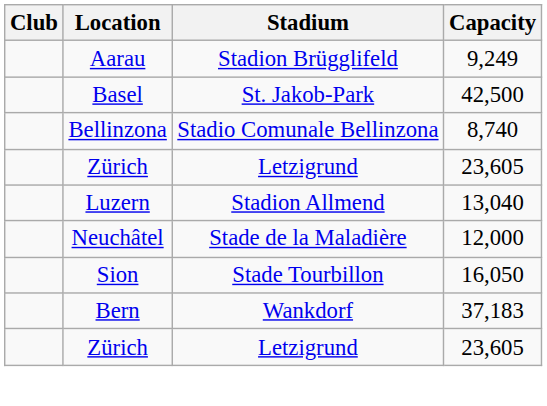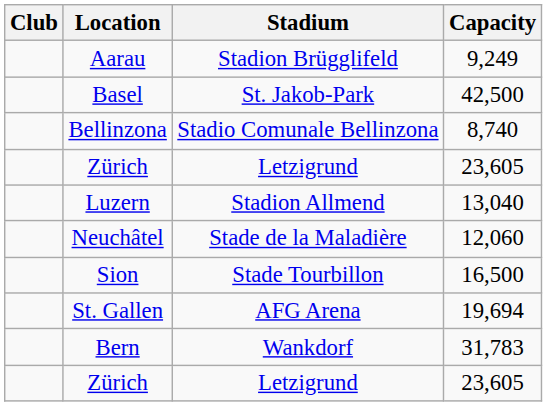 <table class="wikitable sortable" style="text-align:center;">
 <tr>
 <th>Club</th>
 <th>Location</th>
 <th>Stadium</th>
 <th>Capacity</th>
 </tr>
 <tr>
 <td style="text-align:left;"></td>
 <td><a href='#'>Aarau</a></td>
 <td><a href='#'>Stadion Brügglifeld</a></td>
 <td>9,249</td>
 </tr>
 <tr>
 <td style="text-align:left;"></td>
 <td><a href='#'>Basel</a></td>
 <td><a href='#'>St. Jakob-Park</a></td>
 <td>42,500</td>
 </tr>
 <tr>
 <td style="text-align:left;"></td>
 <td><a href='#'>Bellinzona</a></td>
 <td><a href='#'>Stadio Comunale Bellinzona</a></td>
 <td>8,740</td>
 </tr>
 <tr>
 <td style="text-align:left;"></td>
 <td><a href='#'>Zürich</a></td>
 <td><a href='#'>Letzigrund</a></td>
 <td>23,605</td>
 </tr>
 <tr>
 <td style="text-align:left;"></td>
 <td><a href='#'>Luzern</a></td>
 <td><a href='#'>Stadion Allmend</a></td>
 <td>13,040</td>
 </tr>
 <tr>
 <td style="text-align:left;"></td>
 <td><a href='#'>Neuchâtel</a></td>
 <td><a href='#'>Stade de la Maladière</a></td>
-<td>12,000</td>
+<td>12,060</td>
 </tr>
 <tr>
 <td style="text-align:left;"></td>
 <td><a href='#'>Sion</a></td>
 <td><a href='#'>Stade Tourbillon</a></td>
-<td>16,050</td>
+<td>16,500</td>
+</tr>
+<tr>
+<td style="text-align:left;"></td>
+<td><a href='#'>St. Gallen</a></td>
+<td><a href='#'>AFG Arena</a></td>
+<td>19,694</td>
 </tr>
 <tr>
 <td style="text-align:left;"></td>
 <td><a href='#'>Bern</a></td>
 <td><a href='#'>Wankdorf</a></td>
-<td>37,183</td>
+<td>31,783</td>
 </tr>
 <tr>
 <td style="text-align:left;"></td>
 <td><a href='#'>Zürich</a></td>
 <td><a href='#'>Letzigrund</a></td>
 <td>23,605</td>
 </tr>
 </table>
